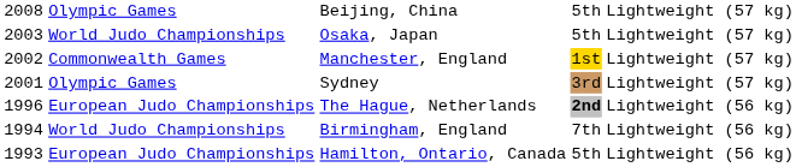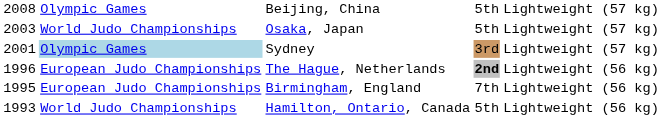 <table>
 <tr>
 <td>2008</td>
 <td><a href='#'>Olympic Games</a></td>
 <td>Beijing, China</td>
 <td>5th</td>
 <td>Lightweight (57 kg)</td>
 </tr>
 <tr>
 <td>2003</td>
 <td><a href='#'>World Judo Championships</a></td>
 <td><a href='#'>Osaka</a>, Japan</td>
 <td>5th</td>
 <td>Lightweight (57 kg)</td>
 </tr>
 <tr>
-<td>2002</td>
-<td><a href='#'>Commonwealth Games</a></td>
-<td><a href='#'>Manchester</a>, England</td>
-<td bgcolor="gold">1st</td>
-<td>Lightweight (57 kg)</td>
-</tr>
-<tr>
 <td>2001</td>
-<td><a href='#'>Olympic Games</a></td>
+<td style="background: lightblue;"><a href='#'>Olympic Games</a></td>
 <td>Sydney</td>
 <td bgcolor="cc9966">3rd</td>
 <td>Lightweight (57 kg)</td>
 </tr>
 <tr>
 <td>1996</td>
 <td><a href='#'>European Judo Championships</a></td>
 <td><a href='#'>The Hague</a>, Netherlands</td>
 <td bgcolor="silver"><strong>2nd</strong></td>
 <td>Lightweight (56 kg)</td>
 </tr>
 <tr>
-<td>1994</td>
-<td><a href='#'>World Judo Championships</a></td>
+<td>1995</td>
+<td><a href='#'>European Judo Championships</a></td>
 <td><a href='#'>Birmingham</a>, England</td>
 <td>7th</td>
 <td>Lightweight (56 kg)</td>
 </tr>
 <tr>
 <td>1993</td>
-<td><a href='#'>European Judo Championships</a></td>
+<td><a href='#'>World Judo Championships</a></td>
 <td><a href='#'>Hamilton, Ontario</a>, Canada</td>
 <td>5th</td>
 <td>Lightweight (56 kg)</td>
 </tr>
 </table>
